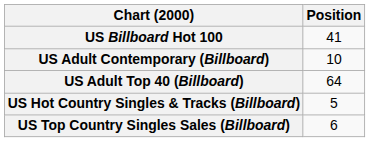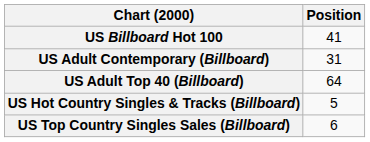 <table class="wikitable sortable plainrowheaders" style="text-align:center">
 <tr>
 <th scope="col">Chart (2000)</th>
 <th scope="col">Position</th>
 </tr>
 <tr>
 <th scope="row">US <em>Billboard</em> Hot 100</th>
 <td>41</td>
 </tr>
 <tr>
 <th scope="row">US Adult Contemporary (<em>Billboard</em>)</th>
-<td>10</td>
+<td>31</td>
 </tr>
 <tr>
 <th scope="row">US Adult Top 40 (<em>Billboard</em>)</th>
 <td>64</td>
 </tr>
 <tr>
 <th scope="row">US Hot Country Singles & Tracks (<em>Billboard</em>)</th>
 <td>5</td>
 </tr>
 <tr>
 <th scope="row">US Top Country Singles Sales (<em>Billboard</em>)</th>
 <td>6</td>
 </tr>
 </table>
